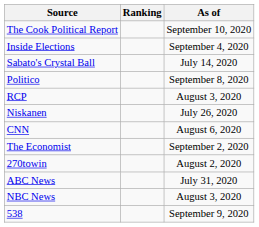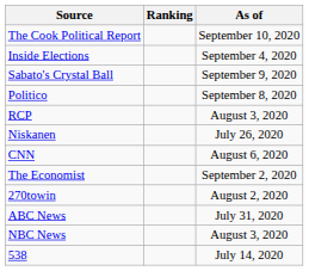 <table class="wikitable" style="text-align:center">
 <tr>
 <th>Source</th>
 <th>Ranking</th>
 <th>As of</th>
 </tr>
 <tr>
 <td align="left"><a href='#'>The Cook Political Report</a></td>
 <td></td>
 <td>September 10, 2020</td>
 </tr>
 <tr>
 <td align="left"><a href='#'>Inside Elections</a></td>
 <td></td>
 <td>September 4, 2020</td>
 </tr>
 <tr>
 <td align="left"><a href='#'>Sabato's Crystal Ball</a></td>
 <td></td>
-<td>July 14, 2020</td>
+<td>September 9, 2020</td>
 </tr>
 <tr>
 <td align="left"><a href='#'>Politico</a></td>
 <td></td>
 <td>September 8, 2020</td>
 </tr>
 <tr>
 <td align="left"><a href='#'>RCP</a></td>
 <td></td>
 <td>August 3, 2020</td>
 </tr>
 <tr>
 <td align="left"><a href='#'>Niskanen</a></td>
 <td></td>
 <td>July 26, 2020</td>
 </tr>
 <tr>
 <td align="left"><a href='#'>CNN</a></td>
 <td></td>
 <td>August 6, 2020</td>
 </tr>
 <tr>
 <td align="left"><a href='#'>The Economist</a></td>
 <td></td>
 <td>September 2, 2020</td>
 </tr>
 <tr>
 <td align="left"><a href='#'>270towin</a></td>
 <td></td>
 <td>August 2, 2020</td>
 </tr>
 <tr>
 <td align="left"><a href='#'>ABC News</a></td>
 <td></td>
 <td>July 31, 2020</td>
 </tr>
 <tr>
 <td align="left"><a href='#'>NBC News</a></td>
 <td></td>
 <td>August 3, 2020</td>
 </tr>
 <tr>
 <td align="left"><a href='#'>538</a></td>
 <td></td>
-<td>September 9, 2020</td>
+<td>July 14, 2020</td>
 </tr>
 </table>
